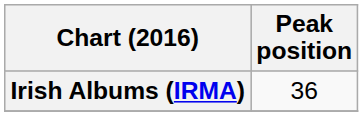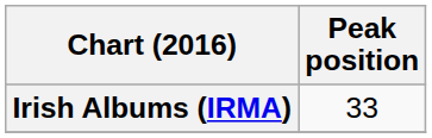 <table class="wikitable sortable plainrowheaders" style="text-align:center">
 <tr>
 <th scope="col">Chart (2016)</th>
 <th scope="col">Peak<br>position</th>
 </tr>
 <tr>
 <th scope="row">Irish Albums (<a href='#'>IRMA</a>)</th>
-<td style="text-align:center">36</td>
+<td style="text-align:center">33</td>
 </tr>
 <tr>
 </tr>
 <tr>
 </tr>
 <tr>
 </tr>
 <tr>
 </tr>
 <tr>
 </tr>
 <tr>
 </tr>
 <tr>
 </tr>
 </table>
